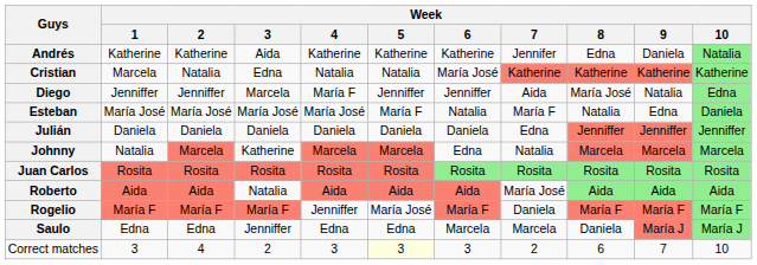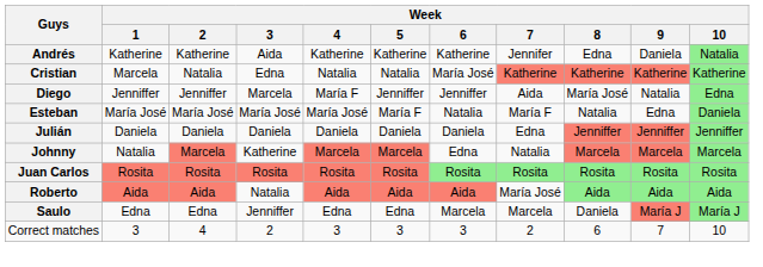 <table class="wikitable" style="text-align:center">
 <tr>
 <th rowspan=2>Guys</th>
 <th colspan="10">Week</th>
 </tr>
 <tr>
 <th>1</th>
 <th>2</th>
 <th>3</th>
 <th>4</th>
 <th>5</th>
 <th>6</th>
 <th>7</th>
 <th>8</th>
 <th>9</th>
 <th>10</th>
 </tr>
 <tr>
 <th>Andrés</th>
 <td>Katherine</td>
 <td>Katherine</td>
 <td>Aida</td>
 <td>Katherine</td>
 <td>Katherine</td>
 <td>Katherine</td>
 <td>Jennifer</td>
 <td>Edna</td>
 <td>Daniela</td>
 <td style="background:lightgreen">Natalia</td>
 </tr>
 <tr>
 <th>Cristian</th>
 <td>Marcela</td>
 <td>Natalia</td>
 <td>Edna</td>
 <td>Natalia</td>
 <td>Natalia</td>
 <td>María José</td>
 <td style="background:salmon">Katherine</td>
 <td style="background:salmon">Katherine</td>
 <td style="background:salmon">Katherine</td>
 <td style="background:lightgreen">Katherine</td>
 </tr>
 <tr>
 <th>Diego</th>
 <td>Jenniffer</td>
 <td>Jenniffer</td>
 <td>Marcela</td>
 <td>María F</td>
 <td>Jenniffer</td>
 <td>Jenniffer</td>
 <td>Aida</td>
 <td>María José</td>
 <td>Natalia</td>
 <td style="background:lightgreen">Edna</td>
 </tr>
 <tr>
 <th>Esteban</th>
 <td>María José</td>
 <td>María José</td>
 <td>María José</td>
 <td>María José</td>
 <td>María F</td>
 <td>Natalia</td>
 <td>María F</td>
 <td>Natalia</td>
 <td>Edna</td>
 <td style="background:lightgreen">Daniela</td>
 </tr>
 <tr>
 <th>Julián</th>
 <td>Daniela</td>
 <td>Daniela</td>
 <td>Daniela</td>
 <td>Daniela</td>
 <td>Daniela</td>
 <td>Daniela</td>
 <td>Edna</td>
 <td style="background:salmon">Jenniffer</td>
 <td style="background:salmon">Jenniffer</td>
 <td style="background:lightgreen">Jenniffer</td>
 </tr>
 <tr>
 <th>Johnny</th>
 <td>Natalia</td>
 <td style="background:salmon">Marcela</td>
 <td>Katherine</td>
 <td style="background:salmon">Marcela</td>
 <td style="background:salmon">Marcela</td>
 <td>Edna</td>
 <td>Natalia</td>
 <td style="background:salmon">Marcela</td>
 <td style="background:salmon">Marcela</td>
 <td style="background:lightgreen">Marcela</td>
 </tr>
 <tr>
 <th>Juan Carlos</th>
 <td style="background:salmon">Rosita</td>
 <td style="background:salmon">Rosita</td>
 <td style="background:salmon">Rosita</td>
 <td style="background:salmon">Rosita</td>
 <td style="background:salmon">Rosita</td>
 <td style="background:lightgreen">Rosita</td>
 <td style="background:lightgreen">Rosita</td>
 <td style="background:lightgreen">Rosita</td>
 <td style="background:lightgreen">Rosita</td>
 <td style="background:lightgreen">Rosita</td>
 </tr>
 <tr>
 <th>Roberto</th>
 <td style="background:salmon">Aida</td>
 <td style="background:salmon">Aida</td>
 <td>Natalia</td>
 <td style="background:salmon">Aida</td>
 <td style="background:salmon">Aida</td>
 <td style="background:salmon">Aida</td>
 <td>María José</td>
 <td style="background:lightgreen">Aida</td>
 <td style="background:lightgreen">Aida</td>
 <td style="background:lightgreen">Aida</td>
 </tr>
 <tr>
-<th>Rogelio</th>
-<td style="background:salmon">María F</td>
-<td style="background:salmon">María F</td>
-<td style="background:salmon">María F</td>
-<td>Jenniffer</td>
-<td>María José</td>
-<td style="background:salmon">María F</td>
-<td>Daniela</td>
-<td style="background:salmon">María F</td>
-<td style="background:salmon">María F</td>
-<td style="background:lightgreen">María F</td>
-</tr>
-<tr>
 <th>Saulo</th>
 <td>Edna</td>
 <td>Edna</td>
 <td>Jenniffer</td>
 <td>Edna</td>
 <td>Edna</td>
 <td>Marcela</td>
 <td>Marcela</td>
 <td>Daniela</td>
 <td style="background:salmon">María J</td>
 <td style="background:lightgreen">María J</td>
 </tr>
 <tr>
 <td>Correct matches</td>
 <td>3</td>
 <td>4</td>
 <td>2</td>
 <td>3</td>
-<td style="background: lightyellow;">3</td>
+<td>3</td>
 <td>3</td>
 <td>2</td>
 <td>6</td>
 <td>7</td>
 <td>10</td>
 </tr>
 </table>
